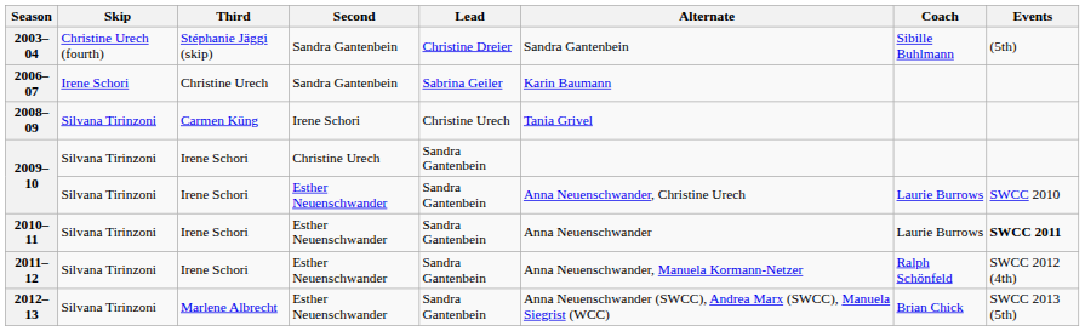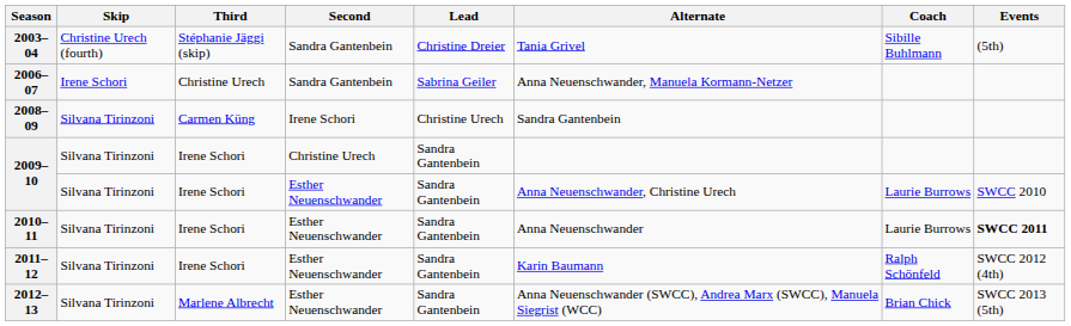 <table class="wikitable">
 <tr>
 <th scope="col">Season</th>
 <th scope="col">Skip</th>
 <th scope="col">Third</th>
 <th scope="col">Second</th>
 <th scope="col">Lead</th>
 <th scope="col">Alternate</th>
 <th scope="col">Coach</th>
 <th scope="col">Events</th>
 </tr>
 <tr>
 <th scope="row">2003–04</th>
 <td><a href='#'>Christine Urech</a> (fourth)</td>
 <td><a href='#'>Stéphanie Jäggi</a> (skip)</td>
 <td>Sandra Gantenbein</td>
 <td><a href='#'>Christine Dreier</a></td>
-<td>Sandra Gantenbein</td>
+<td><a href='#'>Tania Grivel</a></td>
 <td><a href='#'>Sibille Buhlmann</a></td>
 <td> (5th)</td>
 </tr>
 <tr>
 <th scope="row">2006–07</th>
 <td><a href='#'>Irene Schori</a></td>
 <td>Christine Urech</td>
 <td>Sandra Gantenbein</td>
 <td><a href='#'>Sabrina Geiler</a></td>
-<td><a href='#'>Karin Baumann</a></td>
+<td>Anna Neuenschwander, <a href='#'>Manuela Kormann-Netzer</a></td>
 <td></td>
 <td></td>
 </tr>
 <tr>
 <th scope="row">2008–09</th>
 <td><a href='#'>Silvana Tirinzoni</a></td>
 <td><a href='#'>Carmen Küng</a></td>
 <td>Irene Schori</td>
 <td>Christine Urech</td>
-<td><a href='#'>Tania Grivel</a></td>
+<td>Sandra Gantenbein</td>
 <td></td>
 <td></td>
 </tr>
 <tr>
 <th scope="row" rowspan=2>2009–10</th>
 <td>Silvana Tirinzoni</td>
 <td>Irene Schori</td>
 <td>Christine Urech</td>
 <td>Sandra Gantenbein</td>
 <td></td>
 <td></td>
 <td></td>
 </tr>
 <tr>
 <td>Silvana Tirinzoni</td>
 <td>Irene Schori</td>
 <td><a href='#'>Esther Neuenschwander</a></td>
 <td>Sandra Gantenbein</td>
 <td><a href='#'>Anna Neuenschwander</a>, Christine Urech</td>
 <td><a href='#'>Laurie Burrows</a></td>
 <td><a href='#'>SWCC</a> 2010 </td>
 </tr>
 <tr>
 <th scope="row">2010–11</th>
 <td>Silvana Tirinzoni</td>
 <td>Irene Schori</td>
 <td>Esther Neuenschwander</td>
 <td>Sandra Gantenbein</td>
 <td>Anna Neuenschwander</td>
 <td>Laurie Burrows</td>
 <td><strong>SWCC 2011 </strong></td>
 </tr>
 <tr>
 <th scope="row">2011–12</th>
 <td>Silvana Tirinzoni</td>
 <td>Irene Schori</td>
 <td>Esther Neuenschwander</td>
 <td>Sandra Gantenbein</td>
-<td>Anna Neuenschwander, <a href='#'>Manuela Kormann-Netzer</a></td>
+<td><a href='#'>Karin Baumann</a></td>
 <td><a href='#'>Ralph Schönfeld</a></td>
 <td>SWCC 2012 (4th)</td>
 </tr>
 <tr>
 <th scope="row">2012–13</th>
 <td>Silvana Tirinzoni</td>
 <td><a href='#'>Marlene Albrecht</a></td>
 <td>Esther Neuenschwander</td>
 <td>Sandra Gantenbein</td>
 <td>Anna Neuenschwander (SWCC), <a href='#'>Andrea Marx</a> (SWCC), <a href='#'>Manuela Siegrist</a> (WCC)</td>
 <td><a href='#'>Brian Chick</a></td>
 <td>SWCC 2013 <br> (5th)</td>
 </tr>
 </table>
